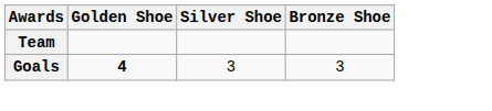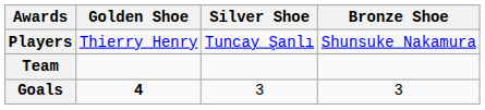 <table class="wikitable" style="text-align:center">
 <tr>
 <th>Awards</th>
 <th>Golden Shoe</th>
 <th>Silver Shoe</th>
 <th>Bronze Shoe</th>
+</tr>
+<tr>
+<th>Players</th>
+<td><a href='#'>Thierry Henry</a></td>
+<td><a href='#'>Tuncay Şanlı</a></td>
+<td><a href='#'>Shunsuke Nakamura</a></td>
 </tr>
 <tr>
 <th>Team</th>
 <td></td>
 <td></td>
 <td></td>
 </tr>
 <tr>
 <th>Goals</th>
 <td><strong>4</strong></td>
 <td>3</td>
 <td>3</td>
 </tr>
 </table>
